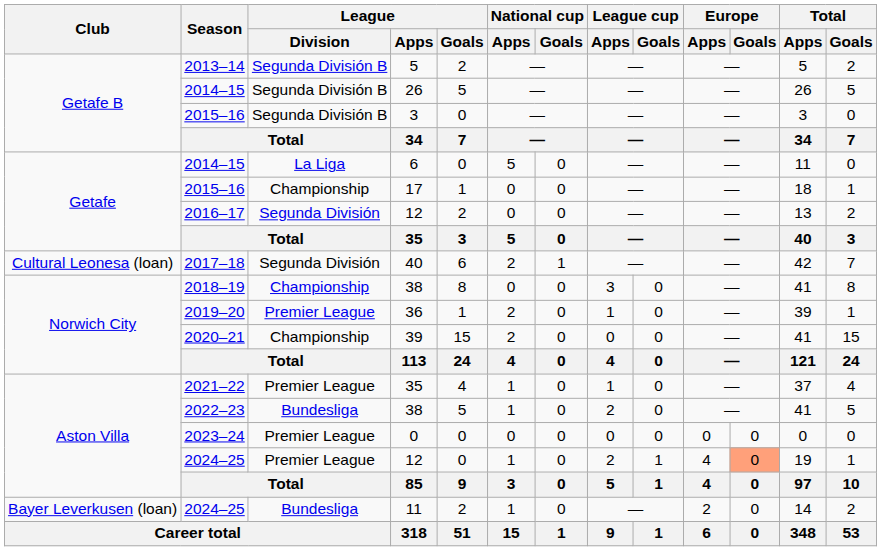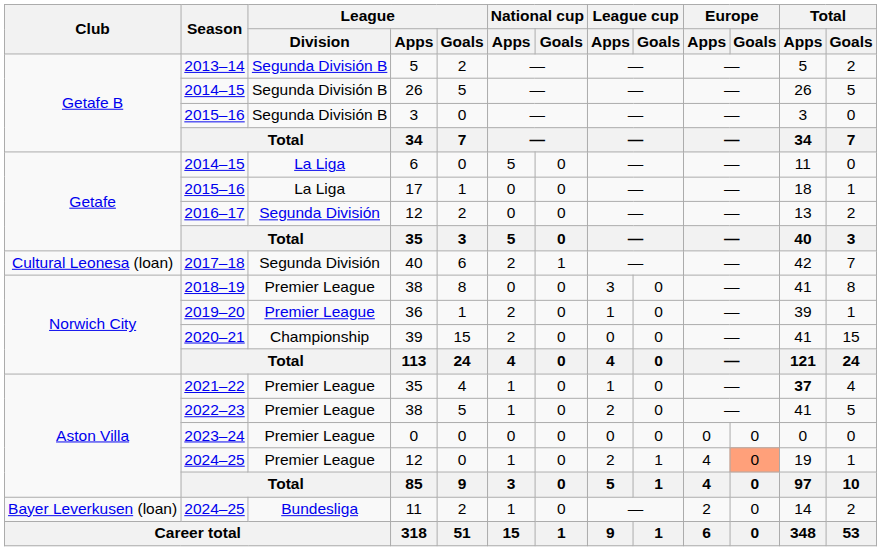 <table class="wikitable" style="text-align: center;">
 <tr>
 <th rowspan="2">Club</th>
 <th rowspan="2">Season</th>
 <th colspan="3">League</th>
 <th colspan="2">National cup</th>
 <th colspan="2">League cup</th>
 <th colspan="2">Europe</th>
 <th colspan="2">Total</th>
 </tr>
 <tr>
 <th>Division</th>
 <th>Apps</th>
 <th>Goals</th>
 <th>Apps</th>
 <th>Goals</th>
 <th>Apps</th>
 <th>Goals</th>
 <th>Apps</th>
 <th>Goals</th>
 <th>Apps</th>
 <th>Goals</th>
 </tr>
 <tr>
 <td rowspan="4"><a href='#'>Getafe B</a></td>
 <td><a href='#'>2013–14</a></td>
 <td><a href='#'>Segunda División B</a></td>
 <td>5</td>
 <td>2</td>
 <td colspan="2">—</td>
 <td colspan="2">—</td>
 <td colspan="2">—</td>
 <td>5</td>
 <td>2</td>
 </tr>
 <tr>
 <td><a href='#'>2014–15</a></td>
 <td>Segunda División B</td>
 <td>26</td>
 <td>5</td>
 <td colspan="2">—</td>
 <td colspan="2">—</td>
 <td colspan="2">—</td>
 <td>26</td>
 <td>5</td>
 </tr>
 <tr>
 <td><a href='#'>2015–16</a></td>
 <td>Segunda División B</td>
 <td>3</td>
 <td>0</td>
 <td colspan="2">—</td>
 <td colspan="2">—</td>
 <td colspan="2">—</td>
 <td>3</td>
 <td>0</td>
 </tr>
 <tr>
 <th colspan="2">Total</th>
 <th>34</th>
 <th>7</th>
 <th colspan="2">—</th>
 <th colspan="2">—</th>
 <th colspan="2">—</th>
 <th>34</th>
 <th>7</th>
 </tr>
 <tr>
 <td rowspan="4"><a href='#'>Getafe</a></td>
 <td><a href='#'>2014–15</a></td>
 <td><a href='#'>La Liga</a></td>
 <td>6</td>
 <td>0</td>
 <td>5</td>
 <td>0</td>
 <td colspan="2">—</td>
 <td colspan="2">—</td>
 <td>11</td>
 <td>0</td>
 </tr>
 <tr>
 <td><a href='#'>2015–16</a></td>
-<td>Championship</td>
+<td>La Liga</td>
 <td>17</td>
 <td>1</td>
 <td>0</td>
 <td>0</td>
 <td colspan="2">—</td>
 <td colspan="2">—</td>
 <td>18</td>
 <td>1</td>
 </tr>
 <tr>
 <td><a href='#'>2016–17</a></td>
 <td><a href='#'>Segunda División</a></td>
 <td>12</td>
 <td>2</td>
 <td>0</td>
 <td>0</td>
 <td colspan="2">—</td>
 <td colspan="2">—</td>
 <td>13</td>
 <td>2</td>
 </tr>
 <tr>
 <th colspan="2">Total</th>
 <th>35</th>
 <th>3</th>
 <th>5</th>
 <th>0</th>
 <th colspan="2">—</th>
 <th colspan="2">—</th>
 <th>40</th>
 <th>3</th>
 </tr>
 <tr>
 <td><a href='#'>Cultural Leonesa</a> (loan)</td>
 <td><a href='#'>2017–18</a></td>
 <td>Segunda División</td>
 <td>40</td>
 <td>6</td>
 <td>2</td>
 <td>1</td>
 <td colspan="2">—</td>
 <td colspan="2">—</td>
 <td>42</td>
 <td>7</td>
 </tr>
 <tr>
 <td rowspan="4"><a href='#'>Norwich City</a></td>
 <td><a href='#'>2018–19</a></td>
-<td><a href='#'>Championship</a></td>
+<td>Premier League</td>
 <td>38</td>
 <td>8</td>
 <td>0</td>
 <td>0</td>
 <td>3</td>
 <td>0</td>
 <td colspan="2">—</td>
 <td>41</td>
 <td>8</td>
 </tr>
 <tr>
 <td><a href='#'>2019–20</a></td>
 <td><a href='#'>Premier League</a></td>
 <td>36</td>
 <td>1</td>
 <td>2</td>
 <td>0</td>
 <td>1</td>
 <td>0</td>
 <td colspan="2">—</td>
 <td>39</td>
 <td>1</td>
 </tr>
 <tr>
 <td><a href='#'>2020–21</a></td>
 <td>Championship</td>
 <td>39</td>
 <td>15</td>
 <td>2</td>
 <td>0</td>
 <td>0</td>
 <td>0</td>
 <td colspan="2">—</td>
 <td>41</td>
 <td>15</td>
 </tr>
 <tr>
 <th colspan="2">Total</th>
 <th>113</th>
 <th>24</th>
 <th>4</th>
 <th>0</th>
 <th>4</th>
 <th>0</th>
 <th colspan="2">—</th>
 <th>121</th>
 <th>24</th>
 </tr>
 <tr>
 <td rowspan="5"><a href='#'>Aston Villa</a></td>
 <td><a href='#'>2021–22</a></td>
 <td>Premier League</td>
 <td>35</td>
 <td>4</td>
 <td>1</td>
 <td>0</td>
 <td>1</td>
 <td>0</td>
 <td colspan="2">—</td>
-<td>37</td>
+<td><strong>37</strong></td>
 <td>4</td>
 </tr>
 <tr>
 <td><a href='#'>2022–23</a></td>
-<td><a href='#'>Bundesliga</a></td>
+<td>Premier League</td>
 <td>38</td>
 <td>5</td>
 <td>1</td>
 <td>0</td>
 <td>2</td>
 <td>0</td>
 <td colspan="2">—</td>
 <td>41</td>
 <td>5</td>
 </tr>
 <tr>
 <td><a href='#'>2023–24</a></td>
 <td>Premier League</td>
 <td>0</td>
 <td>0</td>
 <td>0</td>
 <td>0</td>
 <td>0</td>
 <td>0</td>
 <td>0</td>
 <td>0</td>
 <td>0</td>
 <td>0</td>
 </tr>
 <tr>
 <td><a href='#'>2024–25</a></td>
 <td>Premier League</td>
 <td>12</td>
 <td>0</td>
 <td>1</td>
 <td>0</td>
 <td>2</td>
 <td>1</td>
 <td>4</td>
 <td style="background: lightsalmon;">0</td>
 <td>19</td>
 <td>1</td>
 </tr>
 <tr>
 <th colspan="2">Total</th>
 <th>85</th>
 <th>9</th>
 <th>3</th>
 <th>0</th>
 <th>5</th>
 <th>1</th>
 <th>4</th>
 <th>0</th>
 <th>97</th>
 <th>10</th>
 </tr>
 <tr>
 <td><a href='#'>Bayer Leverkusen</a> (loan)</td>
 <td><a href='#'>2024–25</a></td>
 <td><a href='#'>Bundesliga</a></td>
 <td>11</td>
 <td>2</td>
 <td>1</td>
 <td>0</td>
 <td colspan="2">—</td>
 <td>2</td>
 <td>0</td>
 <td>14</td>
 <td>2</td>
 </tr>
 <tr>
 <th colspan="3">Career total</th>
 <th>318</th>
 <th>51</th>
 <th>15</th>
 <th>1</th>
 <th>9</th>
 <th>1</th>
 <th>6</th>
 <th>0</th>
 <th>348</th>
 <th>53</th>
 </tr>
 </table>
